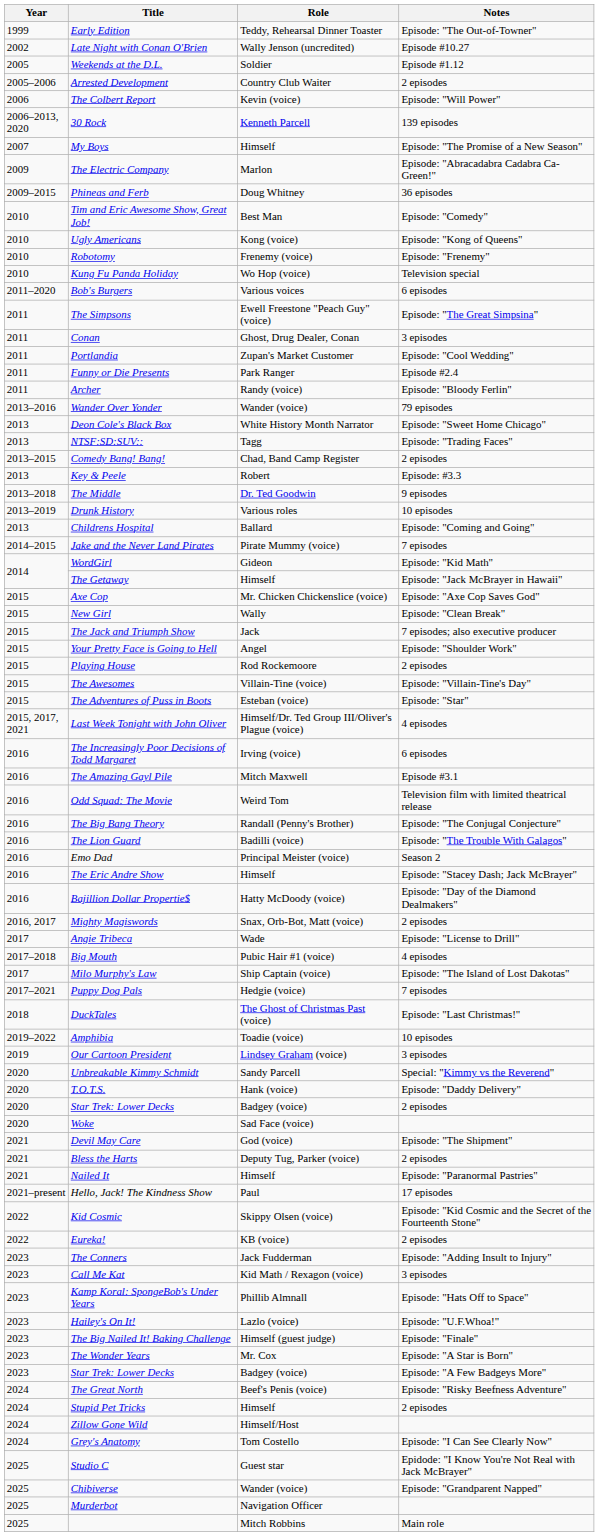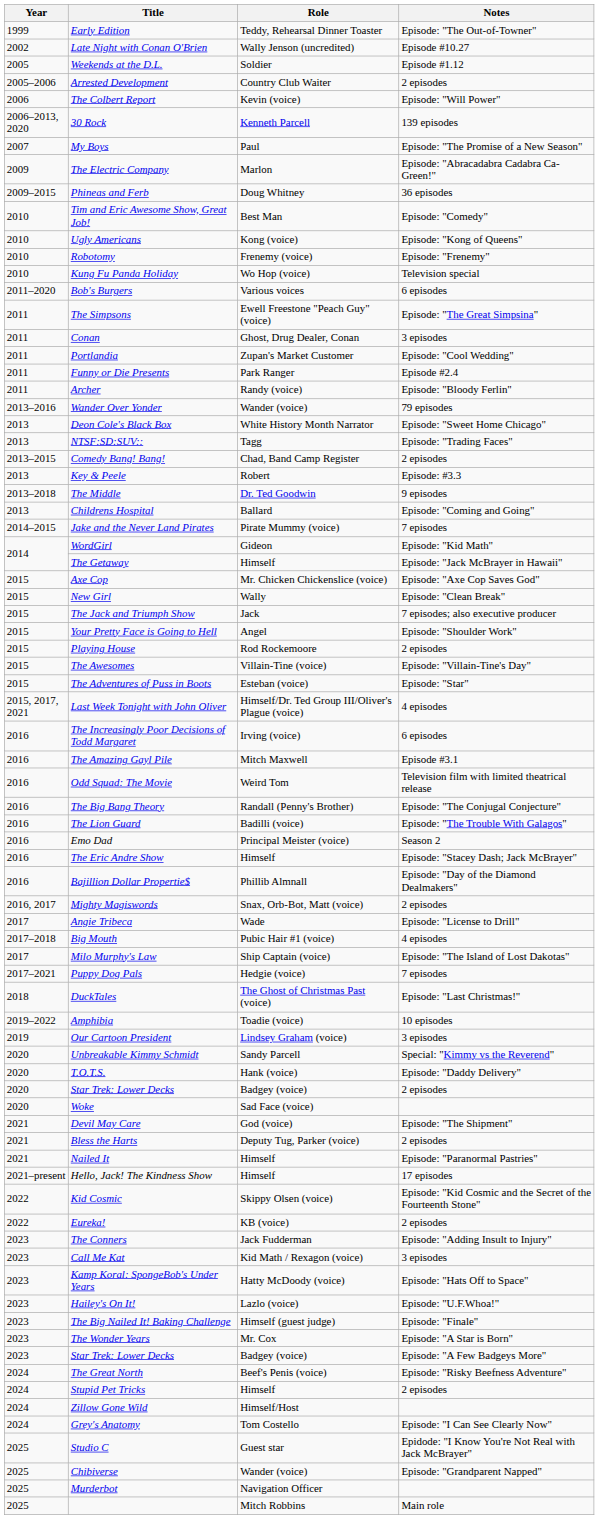 <table class="wikitable sortable">
 <tr>
 <th>Year</th>
 <th>Title</th>
 <th>Role</th>
 <th>Notes</th>
 </tr>
 <tr>
 <td>1999</td>
 <td><em><a href='#'>Early Edition</a></em></td>
 <td>Teddy, Rehearsal Dinner Toaster</td>
 <td>Episode: "The Out-of-Towner"</td>
 </tr>
 <tr>
 <td>2002</td>
 <td><em><a href='#'>Late Night with Conan O'Brien</a></em></td>
 <td>Wally Jenson (uncredited)</td>
 <td>Episode #10.27</td>
 </tr>
 <tr>
 <td>2005</td>
 <td><em><a href='#'>Weekends at the D.L.</a></em></td>
 <td>Soldier</td>
 <td>Episode #1.12</td>
 </tr>
 <tr>
 <td>2005–2006</td>
 <td><em><a href='#'>Arrested Development</a></em></td>
 <td>Country Club Waiter</td>
 <td>2 episodes</td>
 </tr>
 <tr>
 <td>2006</td>
 <td><em><a href='#'>The Colbert Report</a></em></td>
 <td>Kevin (voice)</td>
 <td>Episode: "Will Power"</td>
 </tr>
 <tr>
 <td>2006–2013, 2020</td>
 <td><em><a href='#'>30 Rock</a></em></td>
 <td><a href='#'>Kenneth Parcell</a></td>
 <td>139 episodes</td>
 </tr>
 <tr>
 <td>2007</td>
 <td><em><a href='#'>My Boys</a></em></td>
-<td>Himself</td>
+<td>Paul</td>
 <td>Episode: "The Promise of a New Season"</td>
 </tr>
 <tr>
 <td>2009</td>
 <td><em><a href='#'>The Electric Company</a></em></td>
 <td>Marlon</td>
 <td>Episode: "Abracadabra Cadabra Ca-Green!"</td>
 </tr>
 <tr>
 <td>2009–2015</td>
 <td><em><a href='#'>Phineas and Ferb</a></em></td>
 <td>Doug Whitney</td>
 <td>36 episodes</td>
 </tr>
 <tr>
 <td>2010</td>
 <td><em><a href='#'>Tim and Eric Awesome Show, Great Job!</a></em></td>
 <td>Best Man</td>
 <td>Episode: "Comedy"</td>
 </tr>
 <tr>
 <td>2010</td>
 <td><em><a href='#'>Ugly Americans</a></em></td>
 <td>Kong (voice)</td>
 <td>Episode: "Kong of Queens"</td>
 </tr>
 <tr>
 <td>2010</td>
 <td><em><a href='#'>Robotomy</a></em></td>
 <td>Frenemy (voice)</td>
 <td>Episode: "Frenemy"</td>
 </tr>
 <tr>
 <td>2010</td>
 <td><em><a href='#'>Kung Fu Panda Holiday</a></em></td>
 <td>Wo Hop (voice)</td>
 <td>Television special</td>
 </tr>
 <tr>
 <td>2011–2020</td>
 <td><em><a href='#'>Bob's Burgers</a></em></td>
 <td>Various voices</td>
 <td>6 episodes</td>
 </tr>
 <tr>
 <td>2011</td>
 <td><em><a href='#'>The Simpsons</a></em></td>
 <td>Ewell Freestone "Peach Guy" (voice)</td>
 <td>Episode: "<a href='#'>The Great Simpsina</a>"</td>
 </tr>
 <tr>
 <td>2011</td>
 <td><em><a href='#'>Conan</a></em></td>
 <td>Ghost, Drug Dealer, Conan</td>
 <td>3 episodes</td>
 </tr>
 <tr>
 <td>2011</td>
 <td><em><a href='#'>Portlandia</a></em></td>
 <td>Zupan's Market Customer</td>
 <td>Episode: "Cool Wedding"</td>
 </tr>
 <tr>
 <td>2011</td>
 <td><em><a href='#'>Funny or Die Presents</a></em></td>
 <td>Park Ranger</td>
 <td>Episode #2.4</td>
 </tr>
 <tr>
 <td>2011</td>
 <td><em><a href='#'>Archer</a></em></td>
 <td>Randy (voice)</td>
 <td>Episode: "Bloody Ferlin"</td>
 </tr>
 <tr>
 <td>2013–2016</td>
 <td><em><a href='#'>Wander Over Yonder</a></em></td>
 <td>Wander (voice)</td>
 <td>79 episodes</td>
 </tr>
 <tr>
 <td>2013</td>
 <td><em><a href='#'>Deon Cole's Black Box</a></em></td>
 <td>White History Month Narrator</td>
 <td>Episode: "Sweet Home Chicago"</td>
 </tr>
 <tr>
 <td>2013</td>
 <td><em><a href='#'>NTSF:SD:SUV::</a></em></td>
 <td>Tagg</td>
 <td>Episode: "Trading Faces"</td>
 </tr>
 <tr>
 <td>2013–2015</td>
 <td><em><a href='#'>Comedy Bang! Bang!</a></em></td>
 <td>Chad, Band Camp Register</td>
 <td>2 episodes</td>
 </tr>
 <tr>
 <td>2013</td>
 <td><em><a href='#'>Key & Peele</a></em></td>
 <td>Robert</td>
 <td>Episode: #3.3</td>
 </tr>
 <tr>
 <td>2013–2018</td>
 <td><em><a href='#'>The Middle</a></em></td>
 <td><a href='#'>Dr. Ted Goodwin</a></td>
 <td>9 episodes</td>
-</tr>
-<tr>
-<td>2013–2019</td>
-<td><em><a href='#'>Drunk History</a></em></td>
-<td>Various roles</td>
-<td>10 episodes</td>
 </tr>
 <tr>
 <td>2013</td>
 <td><em><a href='#'>Childrens Hospital</a></em></td>
 <td>Ballard</td>
 <td>Episode: "Coming and Going"</td>
 </tr>
 <tr>
 <td>2014–2015</td>
 <td><em><a href='#'>Jake and the Never Land Pirates</a></em></td>
 <td>Pirate Mummy (voice)</td>
 <td>7 episodes</td>
 </tr>
 <tr>
 <td rowspan="2">2014</td>
 <td><em><a href='#'>WordGirl</a></em></td>
 <td>Gideon</td>
 <td>Episode: "Kid Math"</td>
 </tr>
 <tr>
 <td><em><a href='#'>The Getaway</a></em></td>
 <td>Himself</td>
 <td>Episode: "Jack McBrayer in Hawaii"</td>
 </tr>
 <tr>
 <td>2015</td>
 <td><em><a href='#'>Axe Cop</a></em></td>
 <td>Mr. Chicken Chickenslice (voice)</td>
 <td>Episode: "Axe Cop Saves God"</td>
 </tr>
 <tr>
 <td>2015</td>
 <td><em><a href='#'>New Girl</a></em></td>
 <td>Wally</td>
 <td>Episode: "Clean Break"</td>
 </tr>
 <tr>
 <td>2015</td>
 <td><em><a href='#'>The Jack and Triumph Show</a></em></td>
 <td>Jack</td>
 <td>7 episodes; also executive producer</td>
 </tr>
 <tr>
 <td>2015</td>
 <td><em><a href='#'>Your Pretty Face is Going to Hell</a></em></td>
 <td>Angel</td>
 <td>Episode: "Shoulder Work"</td>
 </tr>
 <tr>
 <td>2015</td>
 <td><em><a href='#'>Playing House</a></em></td>
 <td>Rod Rockemoore</td>
 <td>2 episodes</td>
 </tr>
 <tr>
 <td>2015</td>
 <td><em><a href='#'>The Awesomes</a></em></td>
 <td>Villain-Tine (voice)</td>
 <td>Episode: "Villain-Tine's Day"</td>
 </tr>
 <tr>
 <td>2015</td>
 <td><em><a href='#'>The Adventures of Puss in Boots</a></em></td>
 <td>Esteban (voice)</td>
 <td>Episode: "Star"</td>
 </tr>
 <tr>
 <td>2015, 2017, 2021</td>
 <td><em><a href='#'>Last Week Tonight with John Oliver</a></em></td>
 <td>Himself/Dr. Ted Group III/Oliver's Plague (voice)</td>
 <td>4 episodes</td>
 </tr>
 <tr>
 <td>2016</td>
 <td><em><a href='#'>The Increasingly Poor Decisions of Todd Margaret</a></em></td>
 <td>Irving (voice)</td>
 <td>6 episodes</td>
 </tr>
 <tr>
 <td>2016</td>
 <td><em><a href='#'>The Amazing Gayl Pile</a></em></td>
 <td>Mitch Maxwell</td>
 <td>Episode #3.1</td>
 </tr>
 <tr>
 <td>2016</td>
 <td><em><a href='#'>Odd Squad: The Movie</a></em></td>
 <td>Weird Tom</td>
 <td>Television film with limited theatrical release</td>
 </tr>
 <tr>
 <td>2016</td>
 <td><em><a href='#'>The Big Bang Theory</a></em></td>
 <td>Randall (Penny's Brother)</td>
 <td>Episode: "The Conjugal Conjecture"</td>
 </tr>
 <tr>
 <td>2016</td>
 <td><em><a href='#'>The Lion Guard</a></em></td>
 <td>Badilli (voice)</td>
 <td>Episode: "<a href='#'>The Trouble With Galagos</a>"</td>
 </tr>
 <tr>
 <td>2016</td>
 <td><em>Emo Dad</em></td>
 <td>Principal Meister (voice)</td>
 <td>Season 2</td>
 </tr>
 <tr>
 <td>2016</td>
 <td><em><a href='#'>The Eric Andre Show</a></em></td>
 <td>Himself</td>
 <td>Episode: "Stacey Dash; Jack McBrayer"</td>
 </tr>
 <tr>
 <td>2016</td>
 <td><em><a href='#'>Bajillion Dollar Propertie$</a></em></td>
-<td>Hatty McDoody (voice)</td>
+<td>Phillib Almnall</td>
 <td>Episode: "Day of the Diamond Dealmakers"</td>
 </tr>
 <tr>
 <td>2016, 2017</td>
 <td><em><a href='#'>Mighty Magiswords</a></em></td>
 <td>Snax, Orb-Bot, Matt (voice)</td>
 <td>2 episodes</td>
 </tr>
 <tr>
 <td>2017</td>
 <td><em><a href='#'>Angie Tribeca</a></em></td>
 <td>Wade</td>
 <td>Episode: "License to Drill"</td>
 </tr>
 <tr>
 <td>2017–2018</td>
 <td><em><a href='#'>Big Mouth</a></em></td>
 <td>Pubic Hair #1 (voice)</td>
 <td>4 episodes</td>
 </tr>
 <tr>
 <td>2017</td>
 <td><em><a href='#'>Milo Murphy's Law</a></em></td>
 <td>Ship Captain (voice)</td>
 <td>Episode: "The Island of Lost Dakotas"</td>
 </tr>
 <tr>
 <td>2017–2021</td>
 <td><em><a href='#'>Puppy Dog Pals</a></em></td>
 <td>Hedgie (voice)</td>
 <td>7 episodes</td>
 </tr>
 <tr>
 <td>2018</td>
 <td><em><a href='#'>DuckTales</a></em></td>
 <td><a href='#'>The Ghost of Christmas Past</a> (voice)</td>
 <td>Episode: "Last Christmas!"</td>
 </tr>
 <tr>
 <td>2019–2022</td>
 <td><em><a href='#'>Amphibia</a></em></td>
 <td>Toadie (voice)</td>
 <td>10 episodes</td>
 </tr>
 <tr>
 <td>2019</td>
 <td><em><a href='#'>Our Cartoon President</a></em></td>
 <td><a href='#'>Lindsey Graham</a> (voice)</td>
 <td>3 episodes</td>
 </tr>
 <tr>
 <td>2020</td>
 <td><em><a href='#'>Unbreakable Kimmy Schmidt</a></em></td>
 <td>Sandy Parcell</td>
 <td>Special: "<a href='#'>Kimmy vs the Reverend</a>"</td>
 </tr>
 <tr>
 <td>2020</td>
 <td><em><a href='#'>T.O.T.S.</a></em></td>
 <td>Hank (voice)</td>
 <td>Episode: "Daddy Delivery"</td>
 </tr>
 <tr>
 <td>2020</td>
 <td><em><a href='#'>Star Trek: Lower Decks</a></em></td>
 <td>Badgey (voice)</td>
 <td>2 episodes</td>
 </tr>
 <tr>
 <td>2020</td>
 <td><em><a href='#'>Woke</a></em></td>
 <td>Sad Face (voice)</td>
 <td></td>
 </tr>
 <tr>
 <td>2021</td>
 <td><em><a href='#'>Devil May Care</a></em></td>
 <td>God (voice)</td>
 <td>Episode: "The Shipment"</td>
 </tr>
 <tr>
 <td>2021</td>
 <td><em><a href='#'>Bless the Harts</a></em></td>
 <td>Deputy Tug, Parker (voice)</td>
 <td>2 episodes</td>
 </tr>
 <tr>
 <td>2021</td>
 <td><em><a href='#'>Nailed It</a></em></td>
 <td>Himself</td>
 <td>Episode: "Paranormal Pastries"</td>
 </tr>
 <tr>
 <td>2021–present</td>
 <td><em>Hello, Jack! The Kindness Show</em></td>
-<td>Paul</td>
+<td>Himself</td>
 <td>17 episodes</td>
 </tr>
 <tr>
 <td>2022</td>
 <td><em><a href='#'>Kid Cosmic</a></em></td>
 <td>Skippy Olsen (voice)</td>
 <td>Episode: "Kid Cosmic and the Secret of the Fourteenth Stone"</td>
 </tr>
 <tr>
 <td>2022</td>
 <td><em><a href='#'>Eureka!</a></em></td>
 <td>KB (voice)</td>
 <td>2 episodes</td>
 </tr>
 <tr>
 <td>2023</td>
 <td><em><a href='#'>The Conners</a></em></td>
 <td>Jack Fudderman</td>
 <td>Episode: "Adding Insult to Injury"</td>
 </tr>
 <tr>
 <td>2023</td>
 <td><em><a href='#'>Call Me Kat</a></em></td>
 <td>Kid Math / Rexagon (voice)</td>
 <td>3 episodes</td>
 </tr>
 <tr>
 <td>2023</td>
 <td><em><a href='#'>Kamp Koral: SpongeBob's Under Years</a></em></td>
-<td>Phillib Almnall</td>
+<td>Hatty McDoody (voice)</td>
 <td>Episode: "Hats Off to Space"</td>
 </tr>
 <tr>
 <td>2023</td>
 <td><em><a href='#'>Hailey's On It!</a></em></td>
 <td>Lazlo (voice)</td>
 <td>Episode: "U.F.Whoa!"</td>
 </tr>
 <tr>
 <td>2023</td>
 <td><em><a href='#'>The Big Nailed It! Baking Challenge</a></em></td>
 <td>Himself (guest judge)</td>
 <td>Episode: "Finale"</td>
 </tr>
 <tr>
 <td>2023</td>
 <td><em><a href='#'>The Wonder Years</a></em></td>
 <td>Mr. Cox</td>
 <td>Episode: "A Star is Born"</td>
 </tr>
 <tr>
 <td>2023</td>
 <td><em><a href='#'>Star Trek: Lower Decks</a></em></td>
 <td>Badgey (voice)</td>
 <td>Episode: "A Few Badgeys More"</td>
 </tr>
 <tr>
 <td>2024</td>
 <td><em><a href='#'>The Great North</a></em></td>
 <td>Beef's Penis (voice)</td>
 <td>Episode: "Risky Beefness Adventure"</td>
 </tr>
 <tr>
 <td>2024</td>
 <td><em><a href='#'>Stupid Pet Tricks</a></em></td>
 <td>Himself</td>
 <td>2 episodes</td>
 </tr>
 <tr>
 <td>2024</td>
 <td><em><a href='#'>Zillow Gone Wild</a></em></td>
 <td>Himself/Host</td>
 <td></td>
 </tr>
 <tr>
 <td>2024</td>
 <td><em><a href='#'>Grey's Anatomy</a></em></td>
 <td>Tom Costello</td>
 <td>Episode: "I Can See Clearly Now"</td>
 </tr>
 <tr>
 <td>2025</td>
 <td><em><a href='#'>Studio C</a></em></td>
 <td>Guest star</td>
 <td>Epidode: "I Know You're Not Real with Jack McBrayer"</td>
 </tr>
 <tr>
 <td>2025</td>
 <td><em><a href='#'>Chibiverse</a></em></td>
 <td>Wander (voice)</td>
 <td>Episode: "Grandparent Napped"</td>
 </tr>
 <tr>
 <td>2025</td>
 <td><em><a href='#'>Murderbot</a></em></td>
 <td>Navigation Officer</td>
 <td></td>
 </tr>
 <tr>
 <td>2025</td>
 <td></td>
 <td>Mitch Robbins</td>
 <td>Main role</td>
 </tr>
 </table>
